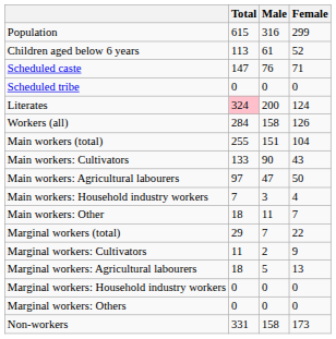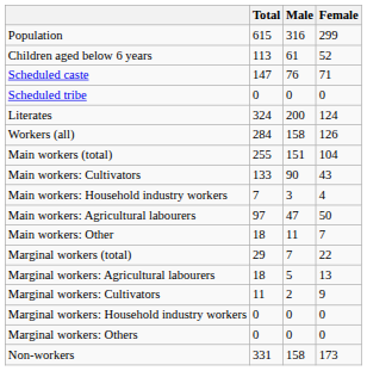 <table class="wikitable sortable">
 <tr>
 <th></th>
 <th>Total</th>
 <th>Male</th>
 <th>Female</th>
 </tr>
 <tr>
 <td>Population</td>
 <td>615</td>
 <td>316</td>
 <td>299</td>
 </tr>
 <tr>
 <td>Children aged below 6 years</td>
 <td>113</td>
 <td>61</td>
 <td>52</td>
 </tr>
 <tr>
 <td><a href='#'>Scheduled caste</a></td>
 <td>147</td>
 <td>76</td>
 <td>71</td>
 </tr>
 <tr>
 <td><a href='#'>Scheduled tribe</a></td>
 <td>0</td>
 <td>0</td>
 <td>0</td>
 </tr>
 <tr>
 <td>Literates</td>
-<td style="background: pink;">324</td>
+<td>324</td>
 <td>200</td>
 <td>124</td>
 </tr>
 <tr>
 <td>Workers (all)</td>
 <td>284</td>
 <td>158</td>
 <td>126</td>
 </tr>
 <tr>
 <td>Main workers (total)</td>
 <td>255</td>
 <td>151</td>
 <td>104</td>
 </tr>
 <tr>
 <td>Main workers: Cultivators</td>
 <td>133</td>
 <td>90</td>
 <td>43</td>
 </tr>
 <tr>
+<td>Main workers: Household industry workers</td>
+<td>7</td>
+<td>3</td>
+<td>4</td>
+</tr>
+<tr>
 <td>Main workers: Agricultural labourers</td>
 <td>97</td>
 <td>47</td>
 <td>50</td>
-</tr>
-<tr>
-<td>Main workers: Household industry workers</td>
-<td>7</td>
-<td>3</td>
-<td>4</td>
 </tr>
 <tr>
 <td>Main workers: Other</td>
 <td>18</td>
 <td>11</td>
 <td>7</td>
 </tr>
 <tr>
 <td>Marginal workers (total)</td>
 <td>29</td>
 <td>7</td>
 <td>22</td>
 </tr>
 <tr>
+<td>Marginal workers: Agricultural labourers</td>
+<td>18</td>
+<td>5</td>
+<td>13</td>
+</tr>
+<tr>
 <td>Marginal workers: Cultivators</td>
 <td>11</td>
 <td>2</td>
 <td>9</td>
-</tr>
-<tr>
-<td>Marginal workers: Agricultural labourers</td>
-<td>18</td>
-<td>5</td>
-<td>13</td>
 </tr>
 <tr>
 <td>Marginal workers: Household industry workers</td>
 <td>0</td>
 <td>0</td>
 <td>0</td>
 </tr>
 <tr>
 <td>Marginal workers: Others</td>
 <td>0</td>
 <td>0</td>
 <td>0</td>
 </tr>
 <tr>
 <td>Non-workers</td>
 <td>331</td>
 <td>158</td>
 <td>173</td>
 </tr>
 </table>
